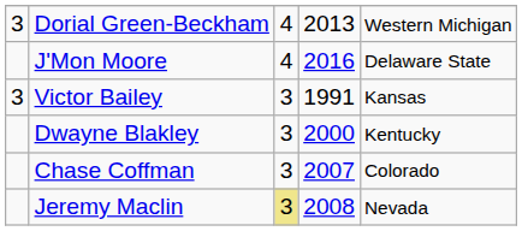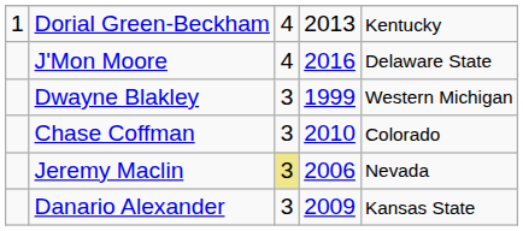 <table class="wikitable">
 <tr>
 </tr>
 <tr>
-<td>3</td>
+<td>1</td>
 <td><a href='#'>Dorial Green-Beckham</a></td>
 <td>4</td>
 <td>2013</td>
-<td style="font-size:80%;">Western Michigan</td>
+<td style="font-size:80%;">Kentucky</td>
 </tr>
 <tr>
 <td></td>
 <td><a href='#'>J'Mon Moore</a></td>
 <td>4</td>
 <td><a href='#'>2016</a></td>
 <td style="font-size:80%;">Delaware State</td>
 </tr>
 <tr>
-<td>3</td>
-<td><a href='#'>Victor Bailey</a></td>
-<td>3</td>
-<td>1991</td>
-<td style="font-size:80%;">Kansas</td>
-</tr>
-<tr>
 <td></td>
 <td><a href='#'>Dwayne Blakley</a></td>
 <td>3</td>
-<td><a href='#'>2000</a></td>
-<td style="font-size:80%;">Kentucky</td>
+<td><a href='#'>1999</a></td>
+<td style="font-size:80%;">Western Michigan</td>
 </tr>
 <tr>
 <td></td>
 <td><a href='#'>Chase Coffman</a></td>
 <td>3</td>
-<td><a href='#'>2007</a></td>
+<td><a href='#'>2010</a></td>
 <td style="font-size:80%;">Colorado</td>
 </tr>
 <tr>
 <td></td>
 <td><a href='#'>Jeremy Maclin</a></td>
 <td style="background: khaki;">3</td>
-<td><a href='#'>2008</a></td>
+<td><a href='#'>2006</a></td>
 <td style="font-size:80%;">Nevada</td>
 </tr>
+<tr>
+<td></td>
+<td><a href='#'>Danario Alexander</a></td>
+<td>3</td>
+<td><a href='#'>2009</a></td>
+<td style="font-size:80%;">Kansas State</td>
+</tr>
 </table>
